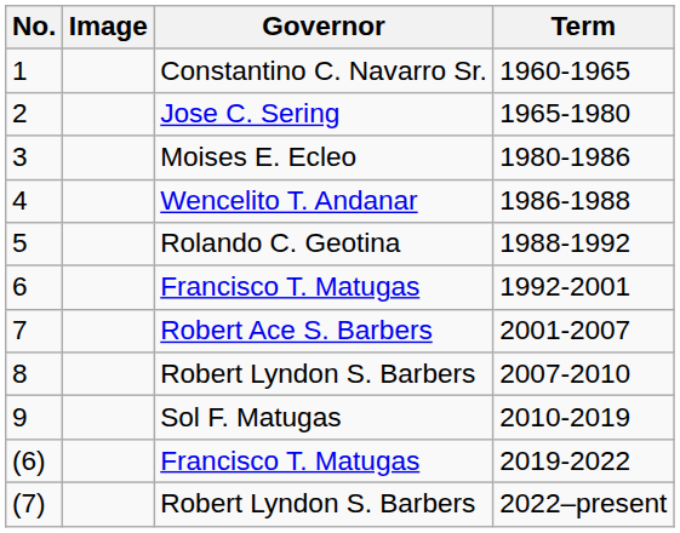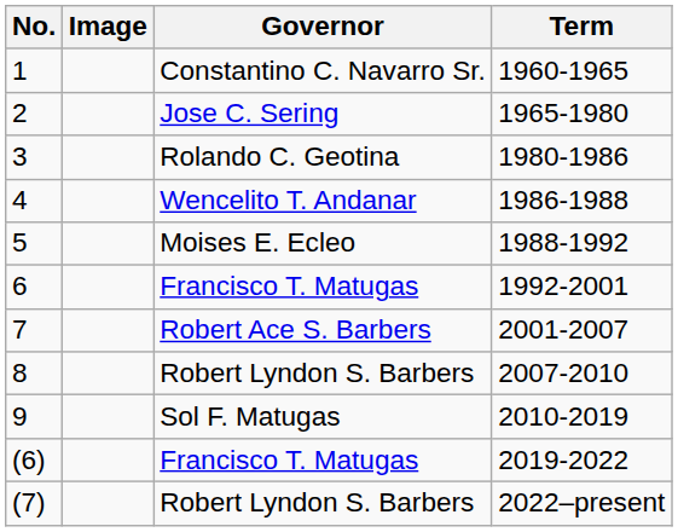 <table class="wikitable sortable">
 <tr>
 <th>No.</th>
 <th>Image</th>
 <th>Governor</th>
 <th>Term</th>
 </tr>
 <tr>
 <td>1</td>
 <td></td>
 <td>Constantino C. Navarro Sr.</td>
 <td>1960-1965</td>
 </tr>
 <tr>
 <td>2</td>
 <td></td>
 <td><a href='#'>Jose C. Sering</a></td>
 <td>1965-1980</td>
 </tr>
 <tr>
 <td>3</td>
 <td></td>
-<td>Moises E. Ecleo</td>
+<td>Rolando C. Geotina</td>
 <td>1980-1986</td>
 </tr>
 <tr>
 <td>4</td>
 <td></td>
 <td><a href='#'>Wencelito T. Andanar</a></td>
 <td>1986-1988</td>
 </tr>
 <tr>
 <td>5</td>
 <td></td>
-<td>Rolando C. Geotina</td>
+<td>Moises E. Ecleo</td>
 <td>1988-1992</td>
 </tr>
 <tr>
 <td>6</td>
 <td></td>
 <td><a href='#'>Francisco T. Matugas</a></td>
 <td>1992-2001</td>
 </tr>
 <tr>
 <td>7</td>
 <td></td>
 <td><a href='#'>Robert Ace S. Barbers</a></td>
 <td>2001-2007</td>
 </tr>
 <tr>
 <td>8</td>
 <td></td>
 <td>Robert Lyndon S. Barbers</td>
 <td>2007-2010</td>
 </tr>
 <tr>
 <td>9</td>
 <td></td>
 <td>Sol F. Matugas</td>
 <td>2010-2019</td>
 </tr>
 <tr>
 <td>(6)</td>
 <td></td>
 <td><a href='#'>Francisco T. Matugas</a></td>
 <td>2019-2022</td>
 </tr>
 <tr>
 <td>(7)</td>
 <td></td>
 <td>Robert Lyndon S. Barbers</td>
 <td>2022–present</td>
 </tr>
 </table>
